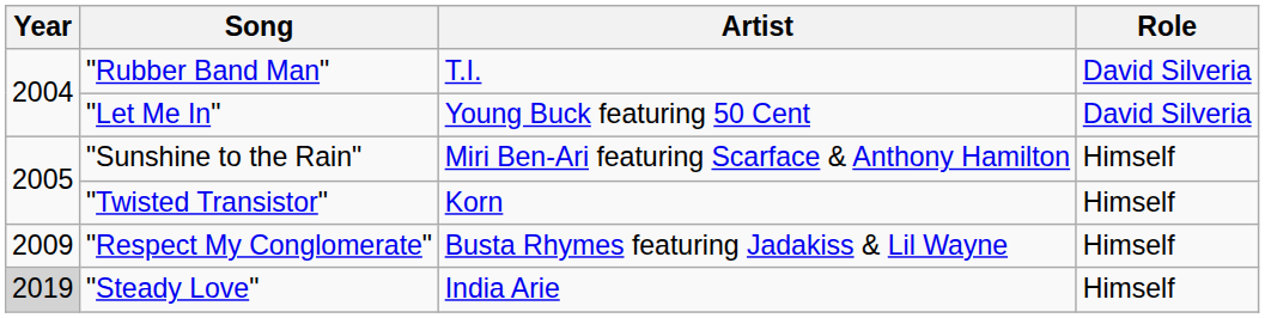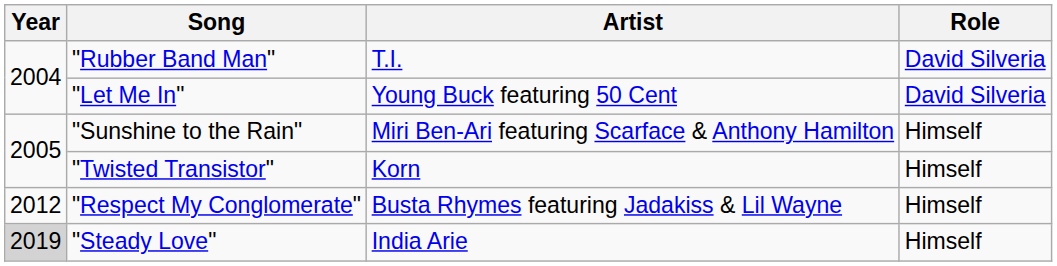 <table class="wikitable sortable">
 <tr>
 <th>Year</th>
 <th>Song</th>
 <th>Artist</th>
 <th>Role</th>
 </tr>
 <tr>
 <td rowspan=2>2004</td>
 <td>"<a href='#'>Rubber Band Man</a>"</td>
 <td><a href='#'>T.I.</a></td>
 <td><a href='#'>David Silveria</a></td>
 </tr>
 <tr>
 <td>"<a href='#'>Let Me In</a>"</td>
 <td><a href='#'>Young Buck</a> featuring <a href='#'>50 Cent</a></td>
 <td><a href='#'>David Silveria</a></td>
 </tr>
 <tr>
 <td rowspan=2>2005</td>
 <td>"Sunshine to the Rain"</td>
 <td><a href='#'>Miri Ben-Ari</a> featuring <a href='#'>Scarface</a> & <a href='#'>Anthony Hamilton</a></td>
 <td>Himself</td>
 </tr>
 <tr>
 <td>"<a href='#'>Twisted Transistor</a>"</td>
 <td><a href='#'>Korn</a></td>
 <td>Himself</td>
 </tr>
 <tr>
-<td>2009</td>
+<td>2012</td>
 <td>"<a href='#'>Respect My Conglomerate</a>"</td>
 <td><a href='#'>Busta Rhymes</a> featuring <a href='#'>Jadakiss</a> & <a href='#'>Lil Wayne</a></td>
 <td>Himself</td>
 </tr>
 <tr>
 <td style="background: lightgrey;">2019</td>
 <td>"<a href='#'>Steady Love</a>"</td>
 <td><a href='#'>India Arie</a></td>
 <td>Himself</td>
 </tr>
 </table>
